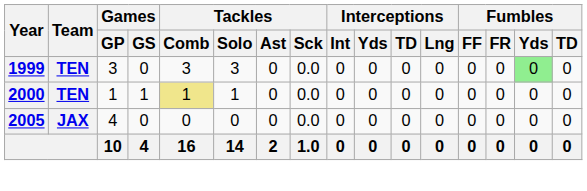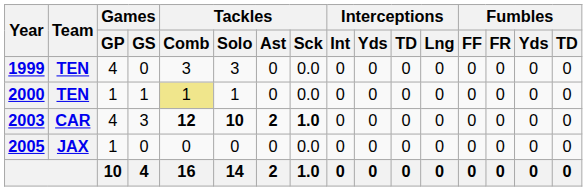 <table class="wikitable" style="text-align:center">
 <tr>
 <th rowspan="2">Year</th>
 <th rowspan="2">Team</th>
 <th colspan="2">Games</th>
 <th colspan="4">Tackles</th>
 <th colspan="4">Interceptions</th>
 <th colspan="4">Fumbles</th>
 </tr>
 <tr>
 <th>GP</th>
 <th>GS</th>
 <th>Comb</th>
 <th>Solo</th>
 <th>Ast</th>
 <th>Sck</th>
 <th>Int</th>
 <th>Yds</th>
 <th>TD</th>
 <th>Lng</th>
 <th>FF</th>
 <th>FR</th>
 <th>Yds</th>
 <th>TD</th>
 </tr>
 <tr>
 <th><a href='#'>1999</a></th>
 <th><a href='#'>TEN</a></th>
-<td>3</td>
+<td>4</td>
 <td>0</td>
 <td>3</td>
 <td>3</td>
 <td>0</td>
 <td>0.0</td>
 <td>0</td>
 <td>0</td>
 <td>0</td>
 <td>0</td>
 <td>0</td>
 <td>0</td>
-<td style="background: lightgreen;">0</td>
+<td>0</td>
 <td>0</td>
 </tr>
 <tr>
 <th><a href='#'>2000</a></th>
 <th><a href='#'>TEN</a></th>
 <td>1</td>
 <td>1</td>
 <td style="background: khaki;">1</td>
 <td>1</td>
 <td>0</td>
 <td>0.0</td>
 <td>0</td>
 <td>0</td>
 <td>0</td>
 <td>0</td>
 <td>0</td>
 <td>0</td>
 <td>0</td>
 <td>0</td>
 </tr>
 <tr>
+<th><a href='#'>2003</a></th>
+<th><a href='#'>CAR</a></th>
+<td>4</td>
+<td>3</td>
+<td><strong>12</strong></td>
+<td><strong>10</strong></td>
+<td><strong>2</strong></td>
+<td><strong>1.0</strong></td>
+<td>0</td>
+<td>0</td>
+<td>0</td>
+<td>0</td>
+<td>0</td>
+<td>0</td>
+<td>0</td>
+<td>0</td>
+</tr>
+<tr>
 <th><a href='#'>2005</a></th>
 <th><a href='#'>JAX</a></th>
-<td>4</td>
+<td>1</td>
 <td>0</td>
 <td>0</td>
 <td>0</td>
 <td>0</td>
 <td>0.0</td>
 <td>0</td>
 <td>0</td>
 <td>0</td>
 <td>0</td>
 <td>0</td>
 <td>0</td>
 <td>0</td>
 <td>0</td>
 </tr>
 <tr>
 <th colspan="2"></th>
 <th>10</th>
 <th>4</th>
 <th>16</th>
 <th>14</th>
 <th>2</th>
 <th>1.0</th>
 <th>0</th>
 <th>0</th>
 <th>0</th>
 <th>0</th>
 <th>0</th>
 <th>0</th>
 <th>0</th>
 <th>0</th>
 </tr>
 </table>
